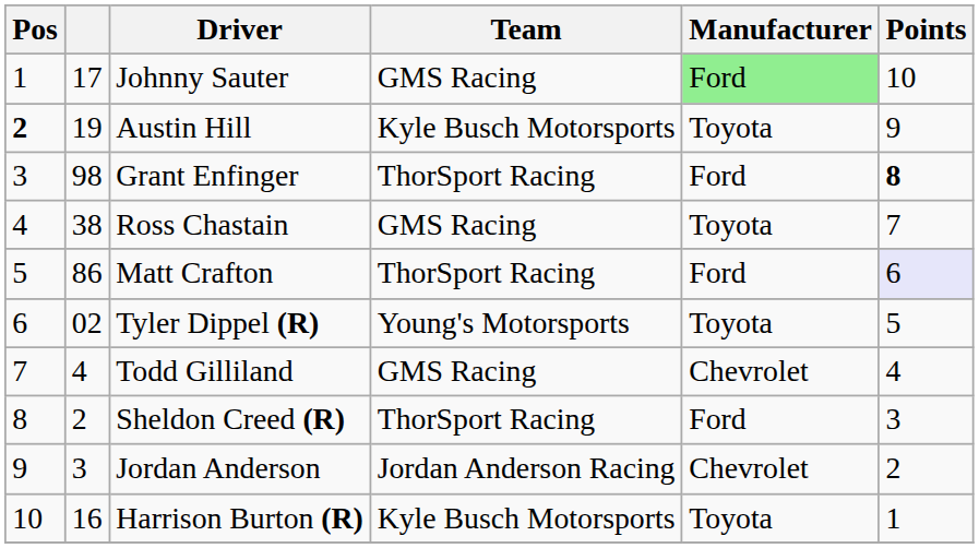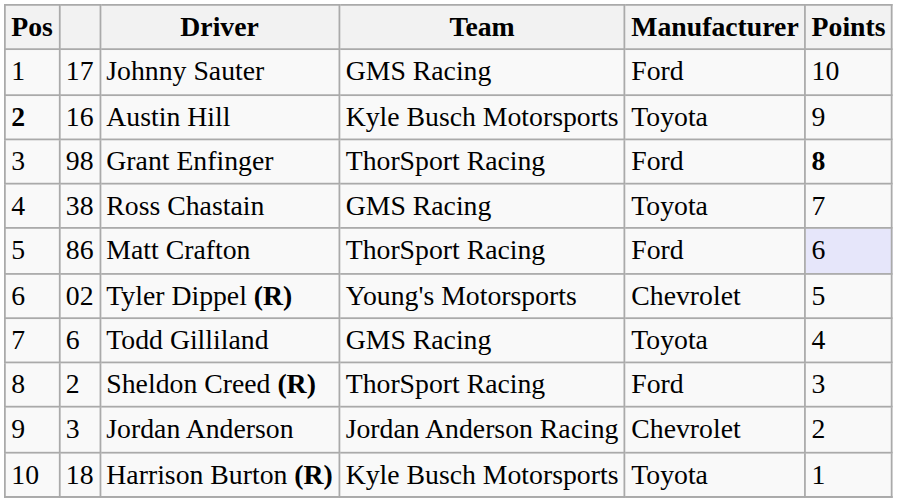 <table class="wikitable" style="font-size:98%">
 <tr>
 <th>Pos</th>
 <th></th>
 <th>Driver</th>
 <th>Team</th>
 <th>Manufacturer</th>
 <th>Points</th>
 </tr>
 <tr>
 <td>1</td>
 <td>17</td>
 <td>Johnny Sauter</td>
 <td>GMS Racing</td>
-<td style="background: lightgreen;">Ford</td>
+<td>Ford</td>
 <td>10</td>
 </tr>
 <tr>
 <td><strong>2</strong></td>
-<td>19</td>
+<td>16</td>
 <td>Austin Hill</td>
 <td>Kyle Busch Motorsports</td>
 <td>Toyota</td>
 <td>9</td>
 </tr>
 <tr>
 <td>3</td>
 <td>98</td>
 <td>Grant Enfinger</td>
 <td>ThorSport Racing</td>
 <td>Ford</td>
 <td><strong>8</strong></td>
 </tr>
 <tr>
 <td>4</td>
 <td>38</td>
 <td>Ross Chastain</td>
 <td>GMS Racing</td>
 <td>Toyota</td>
 <td>7</td>
 </tr>
 <tr>
 <td>5</td>
 <td>86</td>
 <td>Matt Crafton</td>
 <td>ThorSport Racing</td>
 <td>Ford</td>
 <td style="background: lavender;">6</td>
 </tr>
 <tr>
 <td>6</td>
 <td>02</td>
 <td>Tyler Dippel <strong>(R)</strong></td>
 <td>Young's Motorsports</td>
-<td>Toyota</td>
+<td>Chevrolet</td>
 <td>5</td>
 </tr>
 <tr>
 <td>7</td>
-<td>4</td>
+<td>6</td>
 <td>Todd Gilliland</td>
 <td>GMS Racing</td>
-<td>Chevrolet</td>
+<td>Toyota</td>
 <td>4</td>
 </tr>
 <tr>
 <td>8</td>
 <td>2</td>
 <td>Sheldon Creed <strong>(R)</strong></td>
 <td>ThorSport Racing</td>
 <td>Ford</td>
 <td>3</td>
 </tr>
 <tr>
 <td>9</td>
 <td>3</td>
 <td>Jordan Anderson</td>
 <td>Jordan Anderson Racing</td>
 <td>Chevrolet</td>
 <td>2</td>
 </tr>
 <tr>
 <td>10</td>
-<td>16</td>
+<td>18</td>
 <td>Harrison Burton <strong>(R)</strong></td>
 <td>Kyle Busch Motorsports</td>
 <td>Toyota</td>
 <td>1</td>
 </tr>
 <tr>
 </tr>
 </table>
